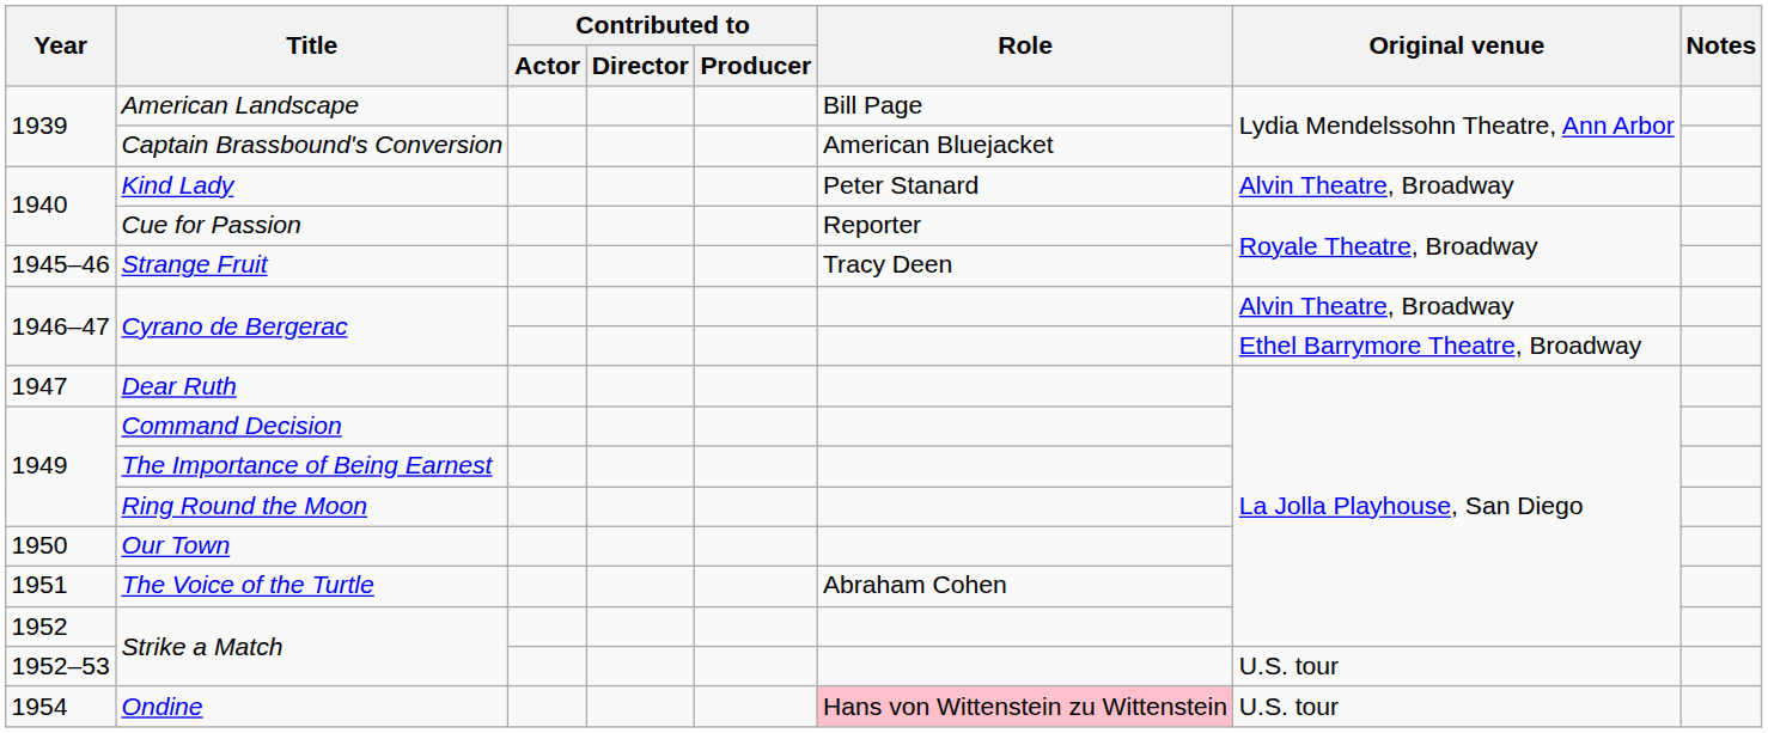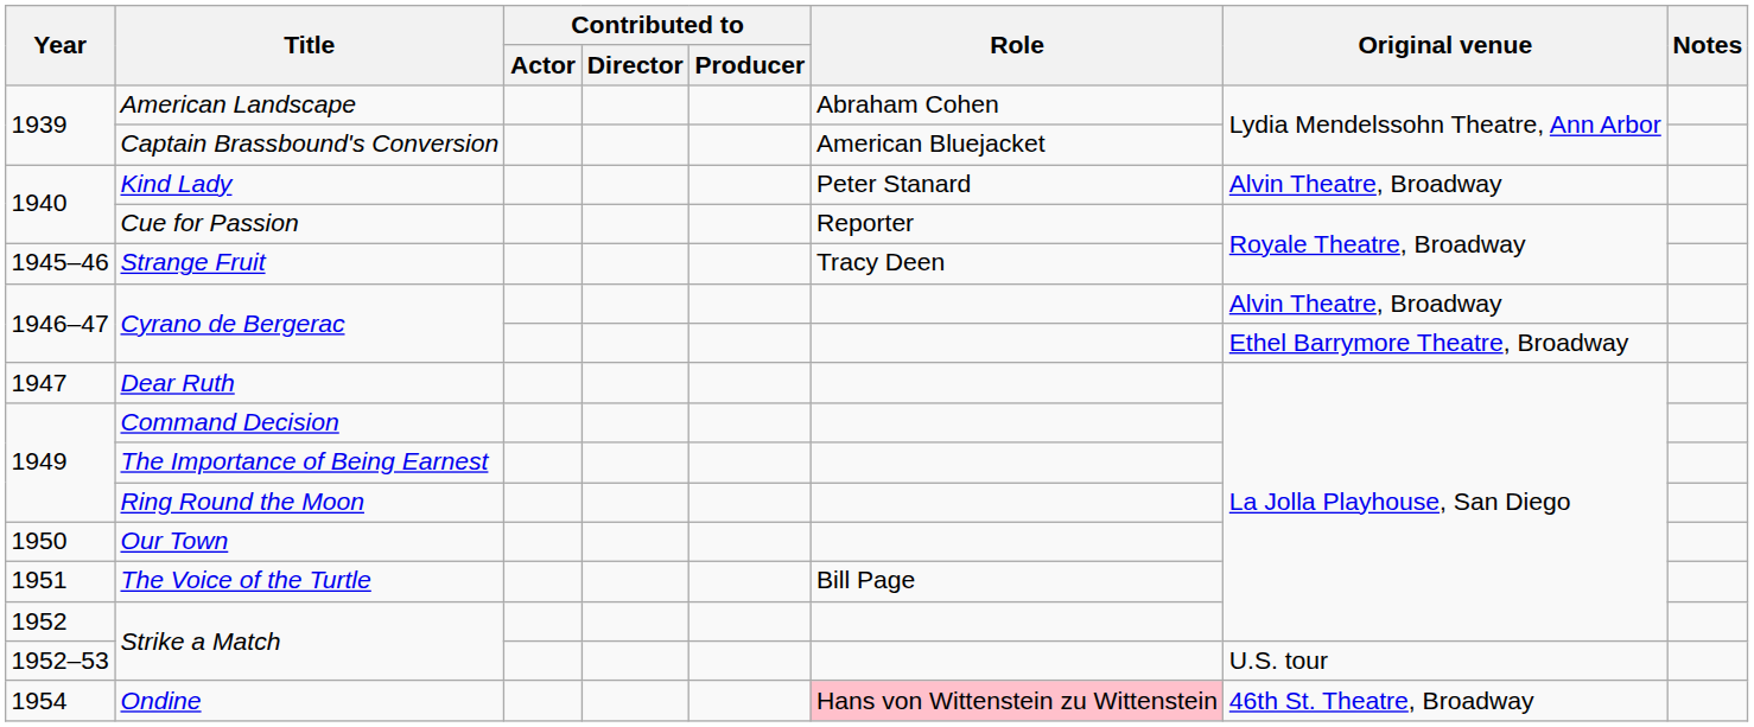 <table class="wikitable sortable">
 <tr>
 <th rowspan="2">Year</th>
 <th rowspan="2">Title</th>
 <th colspan="3">Contributed to</th>
 <th rowspan="2">Role</th>
 <th rowspan="2">Original venue</th>
 <th rowspan="2">Notes</th>
 </tr>
 <tr>
 <th>Actor</th>
 <th>Director</th>
 <th>Producer</th>
 </tr>
 <tr>
 <td rowspan="2">1939</td>
 <td><em>American Landscape</em></td>
 <td></td>
 <td></td>
 <td></td>
-<td>Bill Page</td>
+<td>Abraham Cohen</td>
 <td rowspan="2">Lydia Mendelssohn Theatre, <a href='#'>Ann Arbor</a></td>
 <td></td>
 </tr>
 <tr>
 <td><em>Captain Brassbound's Conversion</em></td>
 <td></td>
 <td></td>
 <td></td>
 <td>American Bluejacket</td>
 <td></td>
 </tr>
 <tr>
 <td rowspan="2">1940</td>
 <td><a href='#'><em>Kind Lady</em></a></td>
 <td></td>
 <td></td>
 <td></td>
 <td>Peter Stanard</td>
 <td><a href='#'>Alvin Theatre</a>, Broadway</td>
 <td></td>
 </tr>
 <tr>
 <td><em>Cue for Passion</em></td>
 <td></td>
 <td></td>
 <td></td>
 <td>Reporter</td>
 <td rowspan="2"><a href='#'>Royale Theatre</a>, Broadway</td>
 <td></td>
 </tr>
 <tr>
 <td>1945–46</td>
 <td><a href='#'><em>Strange Fruit</em></a></td>
 <td></td>
 <td></td>
 <td></td>
 <td>Tracy Deen</td>
 <td></td>
 </tr>
 <tr>
 <td rowspan="2">1946–47</td>
 <td rowspan="2"><a href='#'><em>Cyrano de Bergerac</em></a></td>
 <td></td>
 <td></td>
 <td></td>
 <td></td>
 <td><a href='#'>Alvin Theatre</a>, Broadway</td>
 <td></td>
 </tr>
 <tr>
 <td></td>
 <td></td>
 <td></td>
 <td></td>
 <td><a href='#'>Ethel Barrymore Theatre</a>, Broadway</td>
 <td></td>
 </tr>
 <tr>
 <td>1947</td>
 <td><em><a href='#'>Dear Ruth</a></em></td>
 <td></td>
 <td></td>
 <td></td>
 <td></td>
 <td rowspan="7"><a href='#'>La Jolla Playhouse</a>, San Diego</td>
 <td></td>
 </tr>
 <tr>
 <td rowspan="3">1949</td>
 <td><a href='#'><em>Command Decision</em></a></td>
 <td></td>
 <td></td>
 <td></td>
 <td></td>
 <td></td>
 </tr>
 <tr>
 <td><em><a href='#'>The Importance of Being Earnest</a></em></td>
 <td></td>
 <td></td>
 <td></td>
 <td></td>
 <td></td>
 </tr>
 <tr>
 <td><em><a href='#'>Ring Round the Moon</a></em></td>
 <td></td>
 <td></td>
 <td></td>
 <td></td>
 <td></td>
 </tr>
 <tr>
 <td>1950</td>
 <td><em><a href='#'>Our Town</a></em></td>
 <td></td>
 <td></td>
 <td></td>
 <td></td>
 <td></td>
 </tr>
 <tr>
 <td>1951</td>
 <td><a href='#'><em>The Voice of the Turtle</em></a></td>
 <td></td>
 <td></td>
 <td></td>
-<td>Abraham Cohen</td>
+<td>Bill Page</td>
 <td></td>
 </tr>
 <tr>
 <td>1952</td>
 <td rowspan="2"><em>Strike a Match</em></td>
 <td></td>
 <td></td>
 <td></td>
 <td></td>
 <td></td>
 </tr>
 <tr>
 <td>1952–53</td>
 <td></td>
 <td></td>
 <td></td>
 <td></td>
 <td>U.S. tour</td>
 <td></td>
 </tr>
 <tr>
 <td>1954</td>
 <td><a href='#'><em>Ondine</em></a></td>
 <td></td>
 <td></td>
 <td></td>
 <td style="background: pink;">Hans von Wittenstein zu Wittenstein</td>
-<td>U.S. tour</td>
+<td><a href='#'>46th St. Theatre</a>, Broadway</td>
 <td></td>
 </tr>
 </table>
